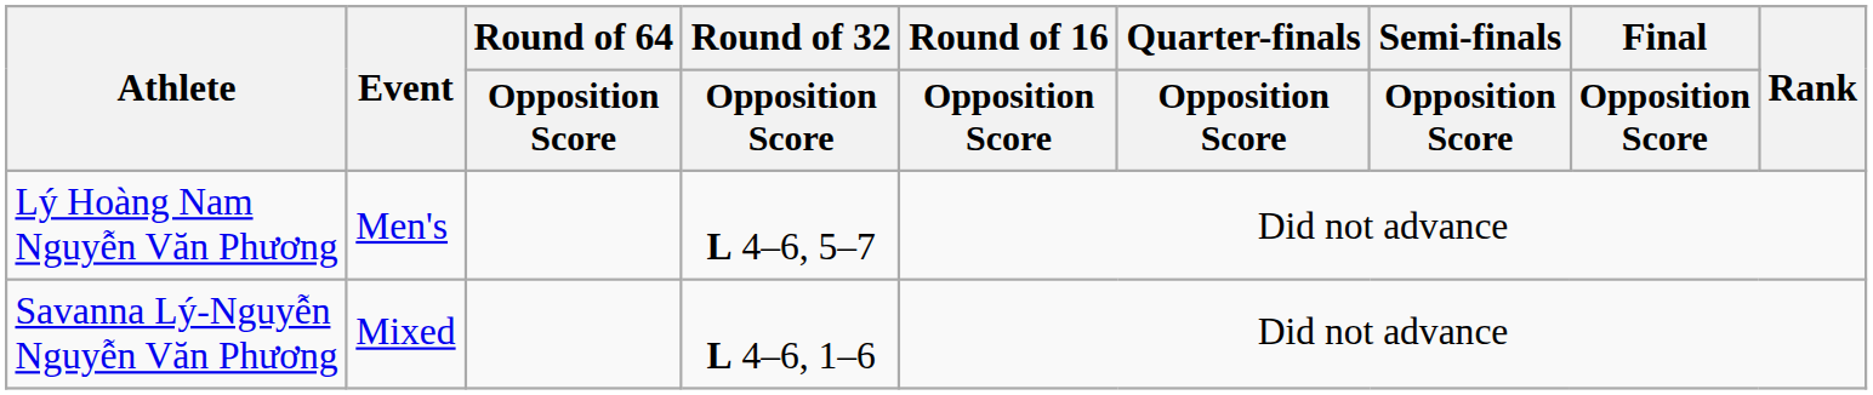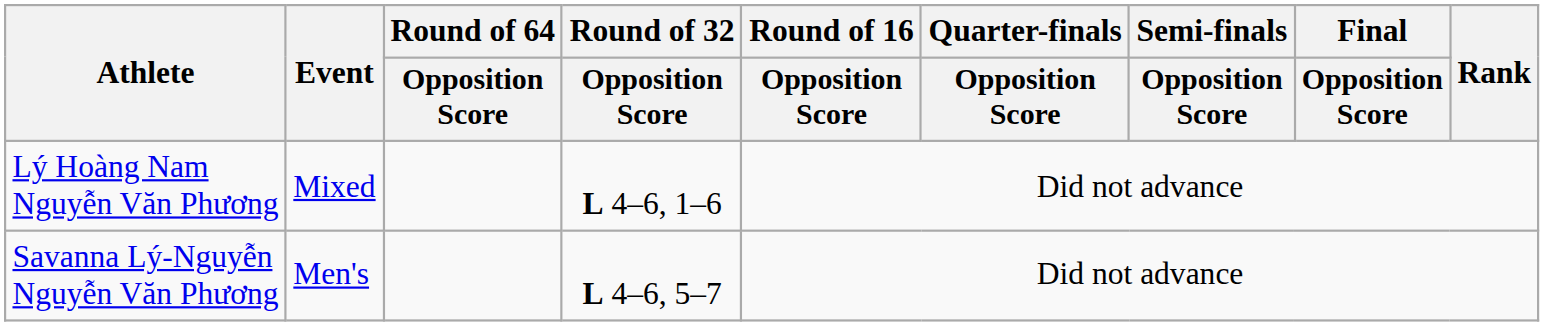 <table class=wikitable style="text-align:center; font-size:90%">
 <tr>
 <th rowspan="2">Athlete</th>
 <th rowspan="2">Event</th>
 <th>Round of 64</th>
 <th>Round of 32</th>
 <th>Round of 16</th>
 <th>Quarter-finals</th>
 <th>Semi-finals</th>
 <th>Final</th>
 <th rowspan="2">Rank</th>
 </tr>
 <tr style="font-size:95%">
 <th>Opposition<br>Score</th>
 <th>Opposition<br>Score</th>
 <th>Opposition<br>Score</th>
 <th>Opposition<br>Score</th>
 <th>Opposition<br>Score</th>
 <th>Opposition<br>Score</th>
 </tr>
 <tr>
 <td align="left"><a href='#'>Lý Hoàng Nam</a><br><a href='#'>Nguyễn Văn Phương</a></td>
+<td align="left"><a href='#'>Mixed</a></td>
+<td></td>
+<td><br><strong>L</strong> 4–6, 1–6</td>
+<td colspan=5>Did not advance</td>
+</tr>
+<tr>
+<td align="left"><a href='#'>Savanna Lý-Nguyễn</a><br><a href='#'>Nguyễn Văn Phương</a></td>
 <td align="left"><a href='#'>Men's</a></td>
 <td></td>
 <td><br><strong>L</strong> 4–6, 5–7</td>
 <td colspan=5>Did not advance</td>
 </tr>
-<tr>
-<td align="left"><a href='#'>Savanna Lý-Nguyễn</a><br><a href='#'>Nguyễn Văn Phương</a></td>
-<td align="left"><a href='#'>Mixed</a></td>
-<td></td>
-<td><br><strong>L</strong> 4–6, 1–6</td>
-<td colspan=5>Did not advance</td>
-</tr>
 </table>
